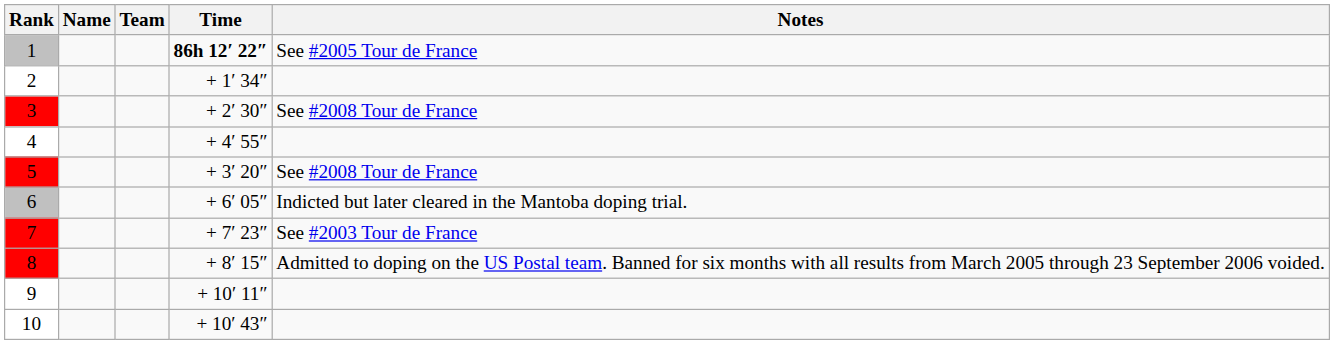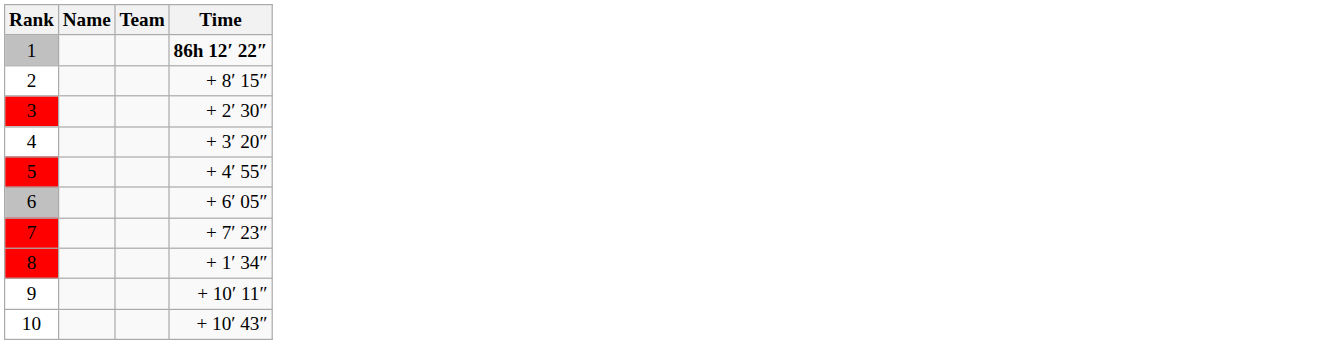 <table class="wikitable">
 <tr>
 <th>Rank</th>
 <th>Name</th>
 <th>Team</th>
 <th>Time</th>
-<th>Notes</th>
 </tr>
 <tr>
 <td style="text-align:center;background:silver">1</td>
 <td nowrap> </td>
 <td></td>
 <td style="text-align:right;" nowrap><strong>86h 12′ 22″</strong></td>
-<td>See <a href='#'>#2005 Tour de France</a></td>
 </tr>
 <tr>
 <td style="text-align:center;background:white">2</td>
 <td nowrap></td>
 <td></td>
-<td style="text-align:right;">+ 1′ 34″</td>
-<td></td>
+<td style="text-align:right;">+ 8′ 15″</td>
 </tr>
 <tr>
 <td style="text-align:center;background:red">3</td>
 <td nowrap></td>
 <td></td>
 <td style="text-align:right;">+ 2′ 30″</td>
-<td>See <a href='#'>#2008 Tour de France</a></td>
 </tr>
 <tr>
 <td style="text-align:center;background:white">4</td>
 <td nowrap></td>
 <td></td>
-<td style="text-align:right;">+ 4′ 55″</td>
-<td></td>
+<td style="text-align:right;">+ 3′ 20″</td>
 </tr>
 <tr>
 <td style="text-align:center;background:red">5</td>
 <td nowrap> </td>
 <td></td>
-<td style="text-align:right;">+ 3′ 20″</td>
-<td>See <a href='#'>#2008 Tour de France</a></td>
+<td style="text-align:right;">+ 4′ 55″</td>
 </tr>
 <tr>
 <td style="text-align:center;background:silver">6</td>
 <td nowrap></td>
 <td></td>
 <td style="text-align:right;">+ 6′ 05″</td>
-<td>Indicted but later cleared in the Mantoba doping trial.</td>
 </tr>
 <tr>
 <td style="text-align:center;background:red">7</td>
 <td nowrap></td>
 <td></td>
 <td style="text-align:right;">+ 7′ 23″</td>
-<td>See <a href='#'>#2003 Tour de France</a></td>
 </tr>
 <tr>
 <td style="text-align:center;background:red">8</td>
 <td nowrap> </td>
 <td></td>
-<td style="text-align:right;">+ 8′ 15″</td>
-<td>Admitted to doping on the <a href='#'>US Postal team</a>. Banned for six months with all results from March 2005 through 23 September 2006 voided.</td>
+<td style="text-align:right;">+ 1′ 34″</td>
 </tr>
 <tr>
 <td style="text-align:center;background:white">9</td>
 <td nowrap></td>
 <td></td>
 <td style="text-align:right;">+ 10′ 11″</td>
-<td></td>
 </tr>
 <tr>
 <td style="text-align:center;background:white">10</td>
 <td nowrap> </td>
 <td></td>
 <td style="text-align:right;">+ 10′ 43″</td>
-<td></td>
 </tr>
 </table>
